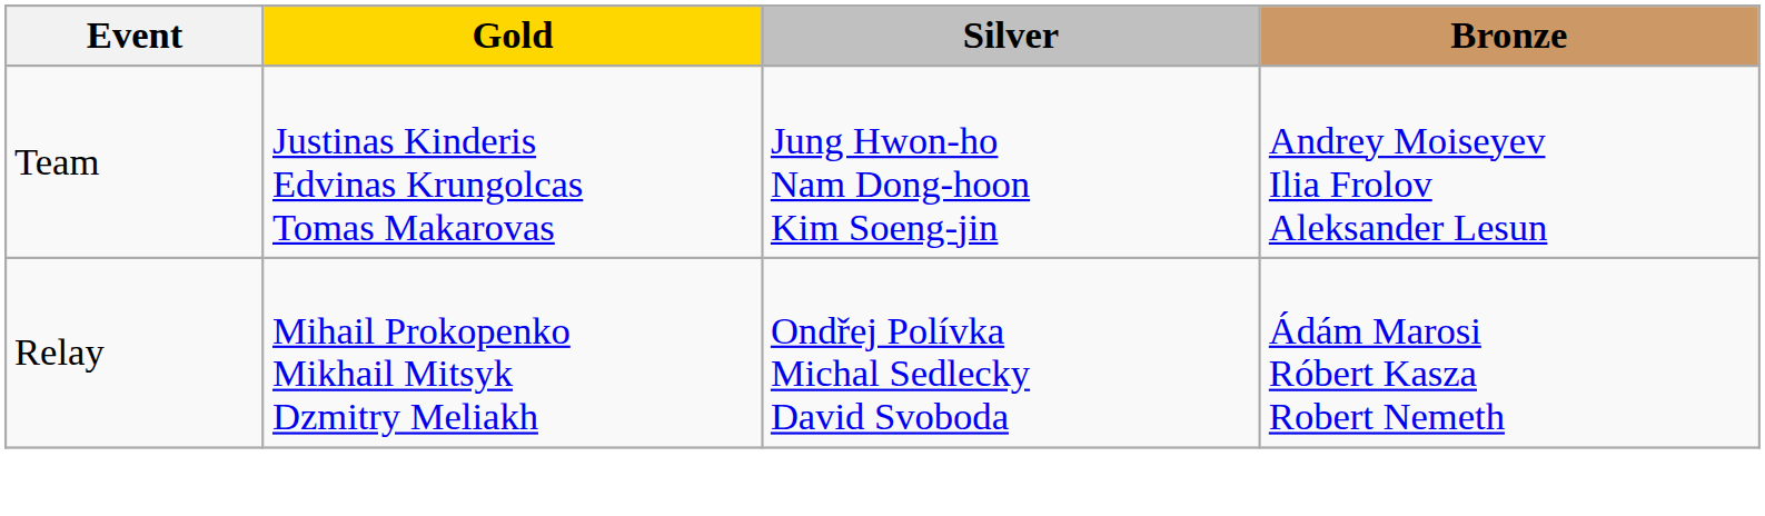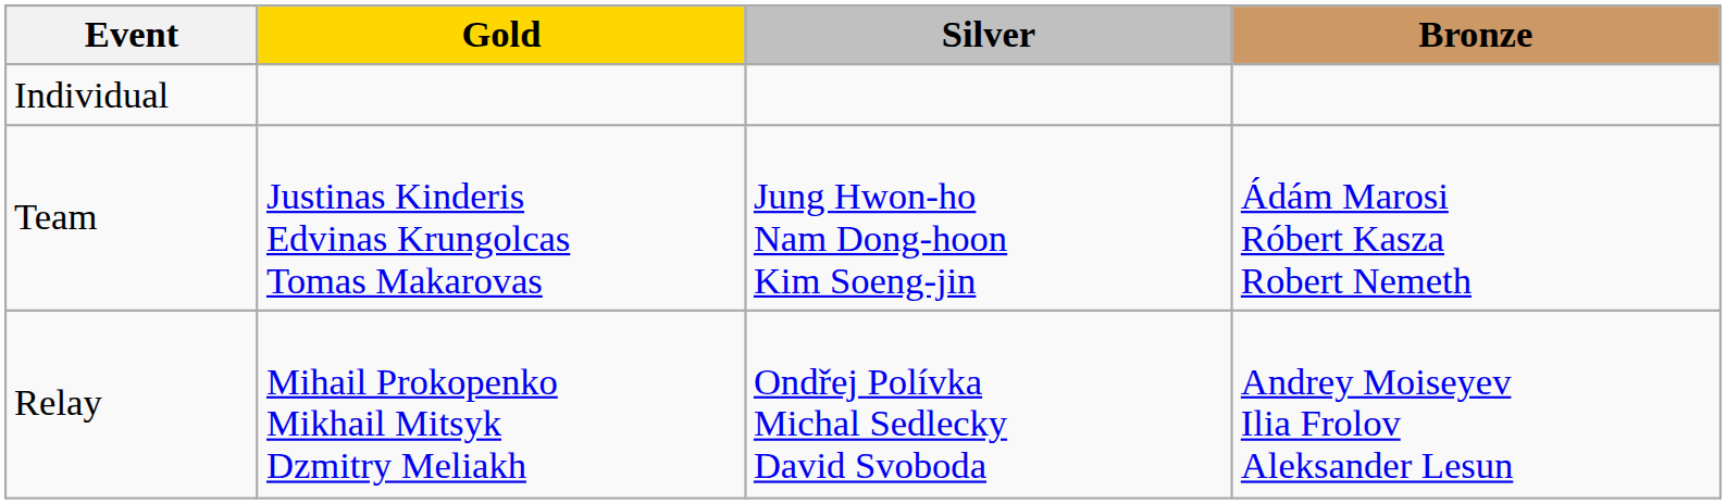 <table class="wikitable">
 <tr>
 <th width="100">Event</th>
 <th style="background-color:gold;" width="200"> Gold</th>
 <th style="background-color:silver;" width="200">Silver</th>
 <th style="background-color:#CC9966;" width="200"> Bronze</th>
 </tr>
 <tr>
+<td>Individual</td>
+<td></td>
+<td></td>
+<td></td>
+</tr>
+<tr>
 <td>Team</td>
 <td><br> <a href='#'>Justinas Kinderis</a><br> <a href='#'>Edvinas Krungolcas</a><br> <a href='#'>Tomas Makarovas</a></td>
 <td><br><a href='#'>Jung Hwon-ho</a><br><a href='#'>Nam Dong-hoon</a><br><a href='#'>Kim Soeng-jin</a></td>
-<td><br><a href='#'>Andrey Moiseyev</a><br><a href='#'>Ilia Frolov</a><br><a href='#'>Aleksander Lesun</a></td>
+<td><br> <a href='#'>Ádám Marosi</a><br> <a href='#'>Róbert Kasza</a> <br> <a href='#'>Robert Nemeth</a></td>
 </tr>
 <tr>
 <td>Relay</td>
 <td><br><a href='#'>Mihail Prokopenko</a><br><a href='#'>Mikhail Mitsyk</a><br><a href='#'>Dzmitry Meliakh</a></td>
 <td><br> <a href='#'>Ondřej Polívka</a> <br><a href='#'>Michal Sedlecky</a><br> <a href='#'>David Svoboda</a></td>
-<td><br> <a href='#'>Ádám Marosi</a><br> <a href='#'>Róbert Kasza</a> <br> <a href='#'>Robert Nemeth</a></td>
+<td><br><a href='#'>Andrey Moiseyev</a><br><a href='#'>Ilia Frolov</a><br><a href='#'>Aleksander Lesun</a></td>
 </tr>
 </table>
